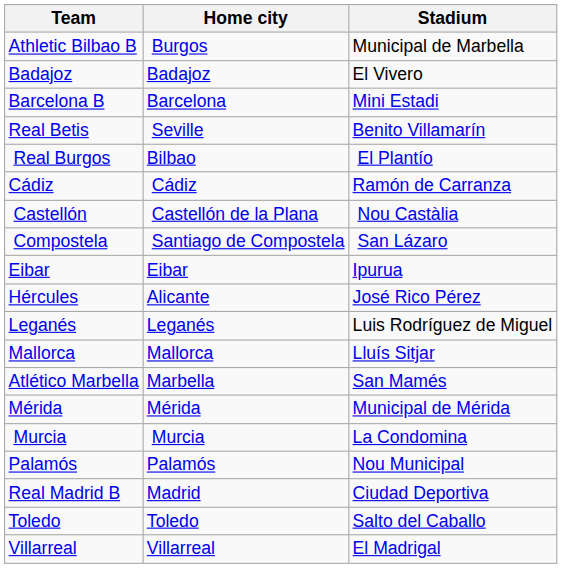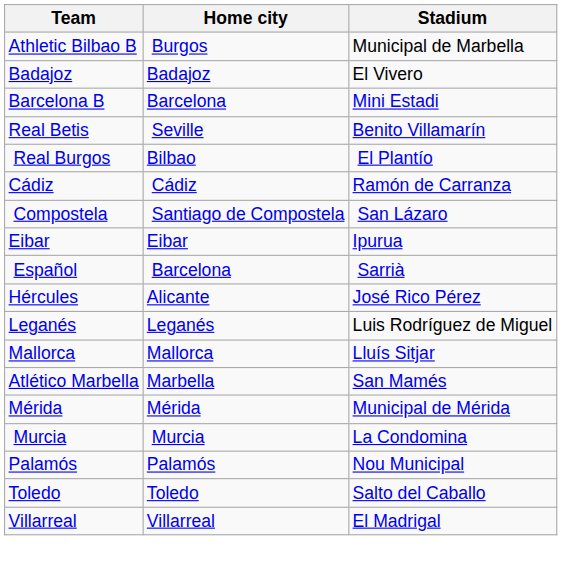 <table class="wikitable sortable">
 <tr>
 <th>Team</th>
 <th>Home city</th>
 <th>Stadium</th>
 </tr>
 <tr>
 <td><a href='#'>Athletic Bilbao B</a></td>
 <td> <a href='#'>Burgos</a></td>
 <td>Municipal de Marbella</td>
 </tr>
 <tr>
 <td><a href='#'>Badajoz</a></td>
 <td><a href='#'>Badajoz</a></td>
 <td>El Vivero</td>
 </tr>
 <tr>
 <td><a href='#'>Barcelona B</a></td>
 <td><a href='#'>Barcelona</a></td>
 <td><a href='#'>Mini Estadi</a></td>
 </tr>
 <tr>
 <td><a href='#'>Real Betis</a></td>
 <td> <a href='#'>Seville</a></td>
 <td><a href='#'>Benito Villamarín</a></td>
 </tr>
 <tr>
 <td> <a href='#'>Real Burgos</a></td>
 <td><a href='#'>Bilbao</a></td>
 <td> <a href='#'>El Plantío</a></td>
 </tr>
 <tr>
 <td><a href='#'>Cádiz</a></td>
 <td> <a href='#'>Cádiz</a></td>
 <td><a href='#'>Ramón de Carranza</a></td>
 </tr>
 <tr>
-<td> <a href='#'>Castellón</a></td>
-<td> <a href='#'>Castellón de la Plana</a></td>
-<td> <a href='#'>Nou Castàlia</a></td>
-</tr>
-<tr>
 <td> <a href='#'>Compostela</a></td>
 <td> <a href='#'>Santiago de Compostela</a></td>
 <td> <a href='#'>San Lázaro</a></td>
 </tr>
 <tr>
 <td><a href='#'>Eibar</a></td>
 <td><a href='#'>Eibar</a></td>
 <td><a href='#'>Ipurua</a></td>
+</tr>
+<tr>
+<td> <a href='#'>Español</a></td>
+<td> <a href='#'>Barcelona</a></td>
+<td> <a href='#'>Sarrià</a></td>
 </tr>
 <tr>
 <td><a href='#'>Hércules</a></td>
 <td><a href='#'>Alicante</a></td>
 <td><a href='#'>José Rico Pérez</a></td>
 </tr>
 <tr>
 <td><a href='#'>Leganés</a></td>
 <td><a href='#'>Leganés</a></td>
 <td>Luis Rodríguez de Miguel</td>
 </tr>
 <tr>
 <td><a href='#'>Mallorca</a></td>
 <td><a href='#'>Mallorca</a></td>
 <td><a href='#'>Lluís Sitjar</a></td>
 </tr>
 <tr>
 <td><a href='#'>Atlético Marbella</a></td>
 <td><a href='#'>Marbella</a></td>
 <td><a href='#'>San Mamés</a></td>
 </tr>
 <tr>
 <td><a href='#'>Mérida</a></td>
 <td><a href='#'>Mérida</a></td>
 <td><a href='#'>Municipal de Mérida</a></td>
 </tr>
 <tr>
 <td> <a href='#'>Murcia</a></td>
 <td> <a href='#'>Murcia</a></td>
 <td><a href='#'>La Condomina</a></td>
 </tr>
 <tr>
 <td><a href='#'>Palamós</a></td>
 <td><a href='#'>Palamós</a></td>
 <td><a href='#'>Nou Municipal</a></td>
 </tr>
 <tr>
-<td><a href='#'>Real Madrid B</a></td>
-<td><a href='#'>Madrid</a></td>
-<td><a href='#'>Ciudad Deportiva</a></td>
-</tr>
-<tr>
 <td><a href='#'>Toledo</a></td>
 <td><a href='#'>Toledo</a></td>
 <td><a href='#'>Salto del Caballo</a></td>
 </tr>
 <tr>
 <td><a href='#'>Villarreal</a></td>
 <td><a href='#'>Villarreal</a></td>
 <td><a href='#'>El Madrigal</a></td>
 </tr>
 </table>
